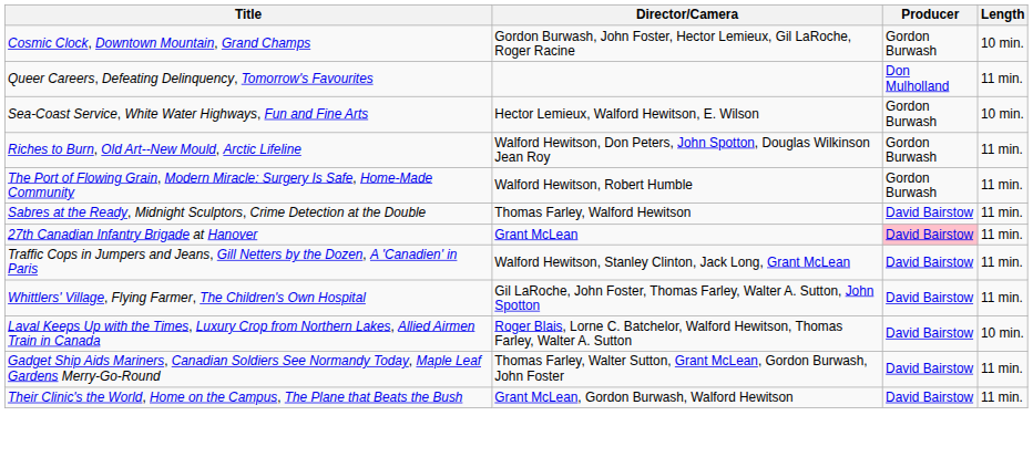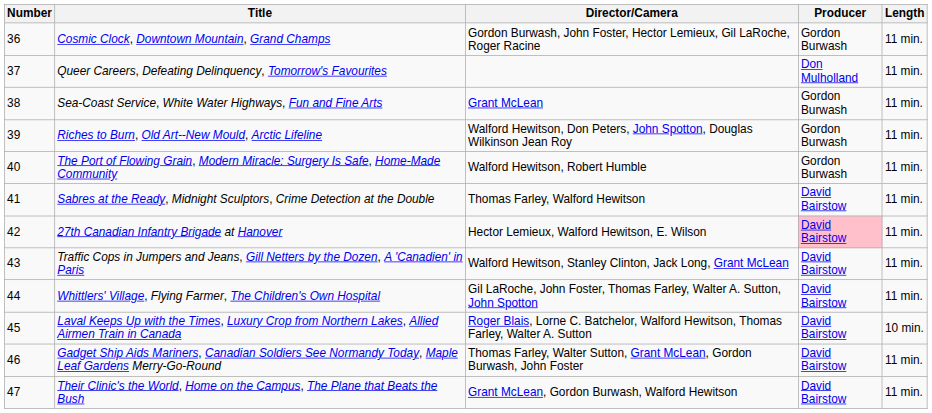 <table class=wikitable>
 <tr>
+<th>Number</th>
 <th>Title</th>
 <th>Director/Camera</th>
 <th>Producer</th>
 <th>Length</th>
 </tr>
 <tr>
+<td>36</td>
 <td><em><a href='#'>Cosmic Clock</a></em>, <em><a href='#'>Downtown Mountain</a></em>, <em><a href='#'>Grand Champs</a></em></td>
 <td>Gordon Burwash, John Foster, Hector Lemieux, Gil LaRoche, Roger Racine</td>
 <td>Gordon Burwash</td>
-<td>10 min.</td>
+<td>11 min.</td>
 </tr>
 <tr>
+<td>37</td>
 <td><em>Queer Careers</em>, <em>Defeating Delinquency</em>, <em><a href='#'>Tomorrow's Favourites</a></em></td>
 <td></td>
 <td><a href='#'>Don Mulholland</a></td>
 <td>11 min.</td>
 </tr>
 <tr>
+<td>38</td>
 <td><em>Sea-Coast Service</em>, <em>White Water Highways</em>, <em><a href='#'>Fun and Fine Arts</a></em></td>
-<td>Hector Lemieux, Walford Hewitson, E. Wilson</td>
+<td><a href='#'>Grant McLean</a></td>
 <td>Gordon Burwash</td>
-<td>10 min.</td>
+<td>11 min.</td>
 </tr>
 <tr>
+<td>39</td>
 <td><em><a href='#'>Riches to Burn</a></em>, <em><a href='#'>Old Art--New Mould</a></em>, <em><a href='#'>Arctic Lifeline</a></em></td>
 <td>Walford Hewitson, Don Peters, <a href='#'>John Spotton</a>, Douglas Wilkinson Jean Roy</td>
 <td>Gordon Burwash</td>
 <td>11 min.</td>
 </tr>
 <tr>
+<td>40</td>
 <td><em><a href='#'>The Port of Flowing Grain</a></em>, <em><a href='#'>Modern Miracle: Surgery Is Safe</a></em>, <em><a href='#'>Home-Made Community</a></em></td>
 <td>Walford Hewitson, Robert Humble</td>
 <td>Gordon Burwash</td>
 <td>11 min.</td>
 </tr>
 <tr>
+<td>41</td>
 <td><em><a href='#'>Sabres at the Ready</a></em>, <em>Midnight Sculptors</em>, <em>Crime Detection at the Double</em></td>
 <td>Thomas Farley, Walford Hewitson</td>
 <td><a href='#'>David Bairstow</a></td>
 <td>11 min.</td>
 </tr>
 <tr>
+<td>42</td>
 <td><em><a href='#'>27th Canadian Infantry Brigade</a> at <a href='#'>Hanover</a></em></td>
-<td><a href='#'>Grant McLean</a></td>
+<td>Hector Lemieux, Walford Hewitson, E. Wilson</td>
 <td style="background: pink;"><a href='#'>David Bairstow</a></td>
 <td>11 min.</td>
 </tr>
 <tr>
+<td>43</td>
 <td><em>Traffic Cops in Jumpers and Jeans</em>, <em><a href='#'>Gill Netters by the Dozen</a></em>, <em><a href='#'>A 'Canadien' in Paris</a></em></td>
 <td>Walford Hewitson, Stanley Clinton, Jack Long, <a href='#'>Grant McLean</a></td>
 <td><a href='#'>David Bairstow</a></td>
 <td>11 min.</td>
 </tr>
 <tr>
+<td>44</td>
 <td><em><a href='#'>Whittlers' Village</a></em>, <em>Flying Farmer</em>, <em><a href='#'>The Children's Own Hospital</a></em></td>
 <td>Gil LaRoche, John Foster, Thomas Farley, Walter A. Sutton, <a href='#'>John Spotton</a></td>
 <td><a href='#'>David Bairstow</a></td>
 <td>11 min.</td>
 </tr>
 <tr>
+<td>45</td>
 <td><em><a href='#'>Laval Keeps Up with the Times</a></em>, <em><a href='#'>Luxury Crop from Northern Lakes</a></em>, <em><a href='#'>Allied Airmen Train in Canada</a></em></td>
 <td><a href='#'>Roger Blais</a>, Lorne C. Batchelor, Walford Hewitson, Thomas Farley, Walter A. Sutton</td>
 <td><a href='#'>David Bairstow</a></td>
 <td>10 min.</td>
 </tr>
 <tr>
+<td>46</td>
 <td><em><a href='#'>Gadget Ship Aids Mariners</a></em>, <em><a href='#'>Canadian Soldiers See Normandy Today</a></em>, <em><a href='#'>Maple Leaf Gardens</a> Merry-Go-Round</em></td>
 <td>Thomas Farley, Walter Sutton, <a href='#'>Grant McLean</a>, Gordon Burwash, John Foster</td>
 <td><a href='#'>David Bairstow</a></td>
 <td>11 min.</td>
 </tr>
 <tr>
+<td>47</td>
 <td><em><a href='#'>Their Clinic's the World</a></em>, <em><a href='#'>Home on the Campus</a></em>, <em><a href='#'>The Plane that Beats the Bush</a></em></td>
 <td><a href='#'>Grant McLean</a>, Gordon Burwash, Walford Hewitson</td>
 <td><a href='#'>David Bairstow</a></td>
 <td>11 min.</td>
 </tr>
 </table>
